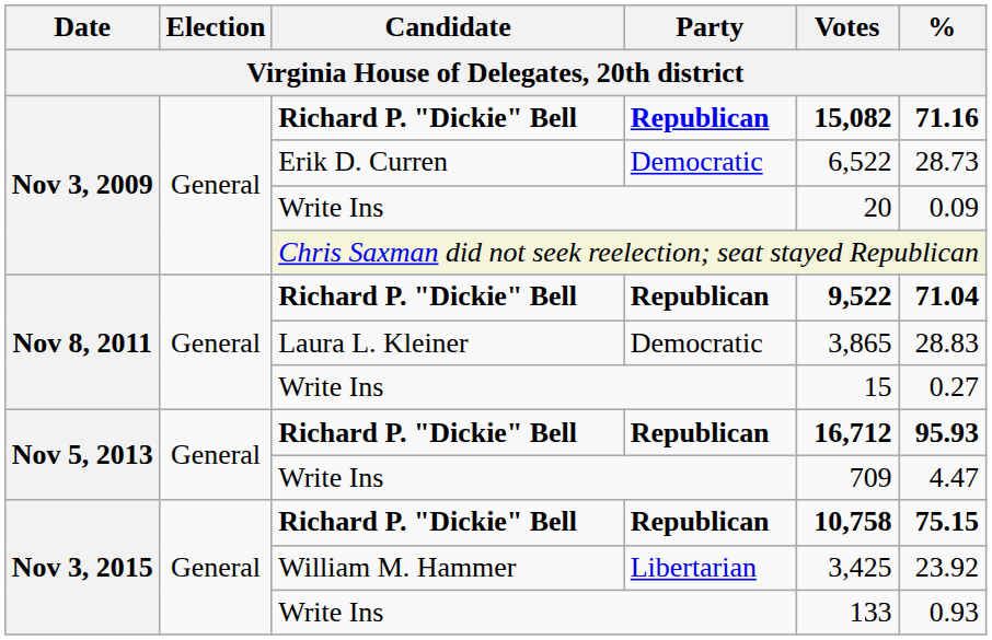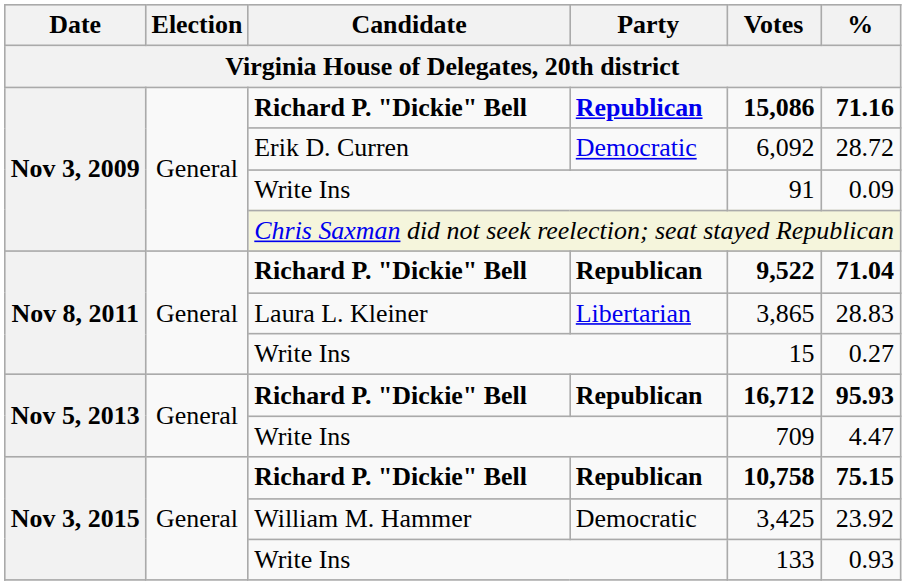 <table class="wikitable">
 <tr>
 <th>Date</th>
 <th>Election</th>
 <th>Candidate</th>
 <th>Party</th>
 <th>Votes</th>
 <th>%</th>
 </tr>
 <tr>
 <th colspan="6">Virginia House of Delegates, 20th district</th>
 </tr>
 <tr>
 <th rowspan="4">Nov 3, 2009</th>
 <td rowspan="4" align="center">General</td>
 <td><strong>Richard P. "Dickie" Bell</strong></td>
 <td><strong><a href='#'>Republican</a></strong></td>
-<td align="right"><strong>15,082</strong></td>
+<td align="right"><strong>15,086</strong></td>
 <td align="right"><strong>71.16</strong></td>
 </tr>
 <tr>
 <td>Erik D. Curren</td>
 <td><a href='#'>Democratic</a></td>
-<td align="right">6,522</td>
-<td align="right">28.73</td>
+<td align="right">6,092</td>
+<td align="right">28.72</td>
 </tr>
 <tr>
 <td colspan="2">Write Ins</td>
-<td align="right">20</td>
+<td align="right">91</td>
 <td align="right">0.09</td>
 </tr>
 <tr>
 <td colspan="4" style="background:Beige"><em><a href='#'>Chris Saxman</a> did not seek reelection; seat stayed Republican</em></td>
 </tr>
 <tr>
 <th rowspan="3">Nov 8, 2011</th>
 <td rowspan="3" align="center">General</td>
 <td><strong>Richard P. "Dickie" Bell</strong></td>
 <td><strong>Republican</strong></td>
 <td align="right"><strong>9,522</strong></td>
 <td align="right"><strong>71.04</strong></td>
 </tr>
 <tr>
 <td>Laura L. Kleiner</td>
-<td>Democratic</td>
+<td><a href='#'>Libertarian</a></td>
 <td align="right">3,865</td>
 <td align="right">28.83</td>
 </tr>
 <tr>
 <td colspan="2">Write Ins</td>
 <td align="right">15</td>
 <td align="right">0.27</td>
 </tr>
 <tr>
 <th rowspan="2">Nov 5, 2013</th>
 <td rowspan="2" align="center">General</td>
 <td><strong>Richard P. "Dickie" Bell</strong></td>
 <td><strong>Republican</strong></td>
 <td align="right"><strong>16,712</strong></td>
 <td align="right"><strong>95.93</strong></td>
 </tr>
 <tr>
 <td colspan="2">Write Ins</td>
 <td align="right">709</td>
 <td align="right">4.47</td>
 </tr>
 <tr>
 <th rowspan="3">Nov 3, 2015</th>
 <td rowspan="3" align="center">General</td>
 <td><strong>Richard P. "Dickie" Bell</strong></td>
 <td><strong>Republican</strong></td>
 <td align="right"><strong>10,758</strong></td>
 <td align="right"><strong>75.15</strong></td>
 </tr>
 <tr>
 <td>William M. Hammer</td>
-<td><a href='#'>Libertarian</a></td>
+<td>Democratic</td>
 <td align="right">3,425</td>
 <td align="right">23.92</td>
 </tr>
 <tr>
 <td colspan="2">Write Ins</td>
 <td align="right">133</td>
 <td align="right">0.93</td>
 </tr>
 </table>
